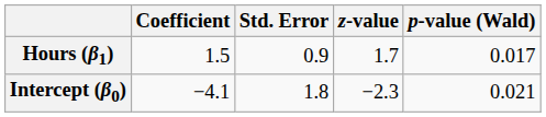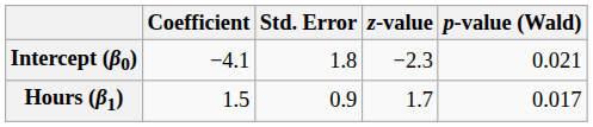 <table class="wikitable">
 <tr>
 <th></th>
 <th>Coefficient</th>
 <th>Std. Error</th>
 <th><em>z</em>-value</th>
 <th><em>p</em>-value (Wald)</th>
 </tr>
 <tr style="text-align:right;">
+<th>Intercept (<em>β</em><sub>0</sub>)</th>
+<td>−4.1</td>
+<td>1.8</td>
+<td>−2.3</td>
+<td>0.021</td>
+</tr>
+<tr style="text-align:right;">
 <th>Hours (<em>β</em><sub>1</sub>)</th>
 <td>1.5</td>
 <td>0.9</td>
 <td>1.7</td>
 <td>0.017</td>
 </tr>
-<tr style="text-align:right;">
-<th>Intercept (<em>β</em><sub>0</sub>)</th>
-<td>−4.1</td>
-<td>1.8</td>
-<td>−2.3</td>
-<td>0.021</td>
-</tr>
 </table>
